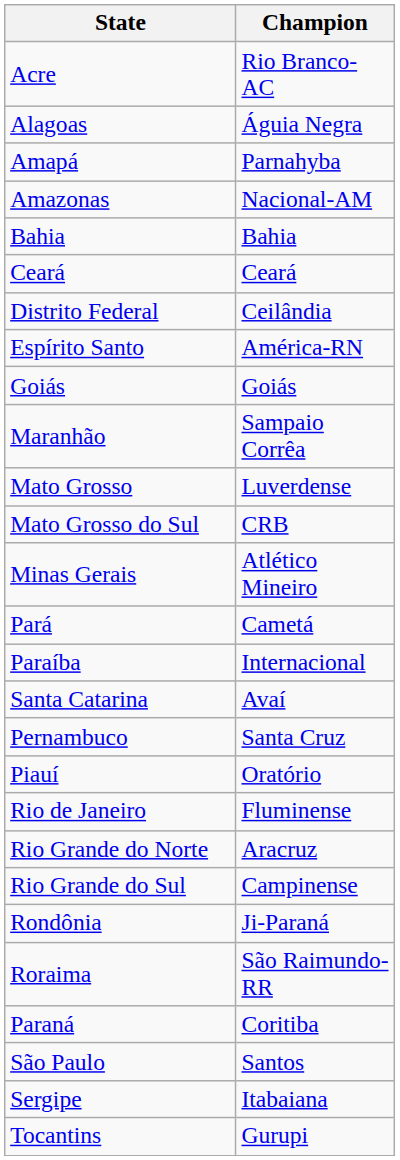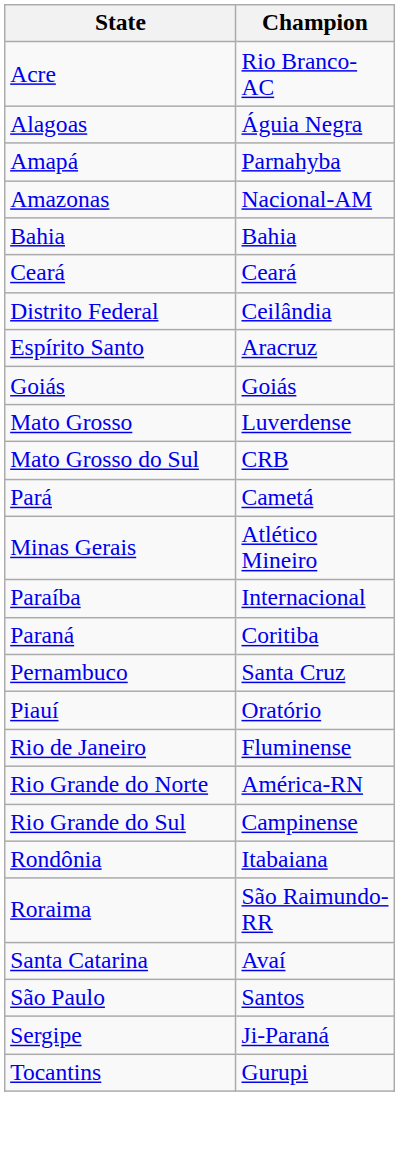 <table class="wikitable">
 <tr>
 <th width=150px>State</th>
 <th width=100px>Champion</th>
 </tr>
 <tr>
 <td> <a href='#'>Acre</a></td>
 <td><a href='#'>Rio Branco-AC</a></td>
 </tr>
 <tr>
 <td> <a href='#'>Alagoas</a></td>
 <td><a href='#'>Águia Negra</a></td>
 </tr>
 <tr>
 <td> <a href='#'>Amapá</a></td>
 <td><a href='#'>Parnahyba</a></td>
 </tr>
 <tr>
 <td> <a href='#'>Amazonas</a></td>
 <td><a href='#'>Nacional-AM</a></td>
 </tr>
 <tr>
 <td> <a href='#'>Bahia</a></td>
 <td><a href='#'>Bahia</a></td>
 </tr>
 <tr>
 <td> <a href='#'>Ceará</a></td>
 <td><a href='#'>Ceará</a></td>
 </tr>
 <tr>
 <td> <a href='#'>Distrito Federal</a></td>
 <td><a href='#'>Ceilândia</a></td>
 </tr>
 <tr>
 <td> <a href='#'>Espírito Santo</a></td>
-<td><a href='#'>América-RN</a></td>
+<td><a href='#'>Aracruz</a></td>
 </tr>
 <tr>
 <td> <a href='#'>Goiás</a></td>
 <td><a href='#'>Goiás</a></td>
-</tr>
-<tr>
-<td> <a href='#'>Maranhão</a></td>
-<td><a href='#'>Sampaio Corrêa</a></td>
 </tr>
 <tr>
 <td> <a href='#'>Mato Grosso</a></td>
 <td><a href='#'>Luverdense</a></td>
 </tr>
 <tr>
 <td> <a href='#'>Mato Grosso do Sul</a></td>
 <td><a href='#'>CRB</a></td>
 </tr>
 <tr>
+<td> <a href='#'>Pará</a></td>
+<td><a href='#'>Cametá</a></td>
+</tr>
+<tr>
 <td> <a href='#'>Minas Gerais</a></td>
 <td><a href='#'>Atlético Mineiro</a></td>
-</tr>
-<tr>
-<td> <a href='#'>Pará</a></td>
-<td><a href='#'>Cametá</a></td>
 </tr>
 <tr>
 <td> <a href='#'>Paraíba</a></td>
 <td><a href='#'>Internacional</a></td>
 </tr>
 <tr>
-<td> <a href='#'>Santa Catarina</a></td>
-<td><a href='#'>Avaí</a></td>
+<td> <a href='#'>Paraná</a></td>
+<td><a href='#'>Coritiba</a></td>
 </tr>
 <tr>
 <td> <a href='#'>Pernambuco</a></td>
 <td><a href='#'>Santa Cruz</a></td>
 </tr>
 <tr>
 <td> <a href='#'>Piauí</a></td>
 <td><a href='#'>Oratório</a></td>
 </tr>
 <tr>
 <td> <a href='#'>Rio de Janeiro</a></td>
 <td><a href='#'>Fluminense</a></td>
 </tr>
 <tr>
 <td> <a href='#'>Rio Grande do Norte</a></td>
-<td><a href='#'>Aracruz</a></td>
+<td><a href='#'>América-RN</a></td>
 </tr>
 <tr>
 <td> <a href='#'>Rio Grande do Sul</a></td>
 <td><a href='#'>Campinense</a></td>
 </tr>
 <tr>
 <td> <a href='#'>Rondônia</a></td>
-<td><a href='#'>Ji-Paraná</a></td>
+<td><a href='#'>Itabaiana</a></td>
 </tr>
 <tr>
 <td> <a href='#'>Roraima</a></td>
 <td><a href='#'>São Raimundo-RR</a></td>
 </tr>
 <tr>
-<td> <a href='#'>Paraná</a></td>
-<td><a href='#'>Coritiba</a></td>
+<td> <a href='#'>Santa Catarina</a></td>
+<td><a href='#'>Avaí</a></td>
 </tr>
 <tr>
 <td> <a href='#'>São Paulo</a></td>
 <td><a href='#'>Santos</a></td>
 </tr>
 <tr>
 <td> <a href='#'>Sergipe</a></td>
-<td><a href='#'>Itabaiana</a></td>
+<td><a href='#'>Ji-Paraná</a></td>
 </tr>
 <tr>
 <td> <a href='#'>Tocantins</a></td>
 <td><a href='#'>Gurupi</a></td>
 </tr>
 </table>
